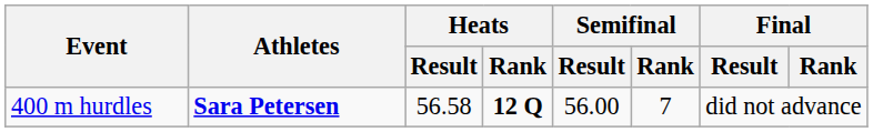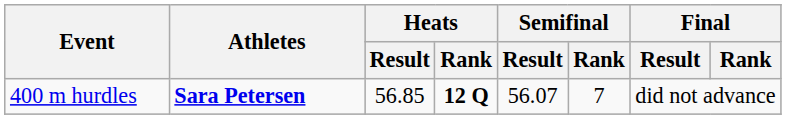 <table class="wikitable" border="1" style="font-size:90%">
 <tr>
 <th rowspan="2" width=100>Event</th>
 <th rowspan="2" width=120>Athletes</th>
 <th colspan="2">Heats</th>
 <th colspan="2">Semifinal</th>
 <th colspan="2">Final</th>
 </tr>
 <tr>
 <th>Result</th>
 <th>Rank</th>
 <th>Result</th>
 <th>Rank</th>
 <th>Result</th>
 <th>Rank</th>
 </tr>
 <tr>
 <td><a href='#'>400 m hurdles</a></td>
 <td><strong><a href='#'>Sara Petersen</a></strong></td>
-<td align=center>56.58</td>
+<td align=center>56.85</td>
 <td align=center><strong>12 Q</strong></td>
-<td align=center>56.00</td>
+<td align=center>56.07</td>
 <td align=center>7</td>
 <td align=center colspan="2">did not advance</td>
 </tr>
 </table>
